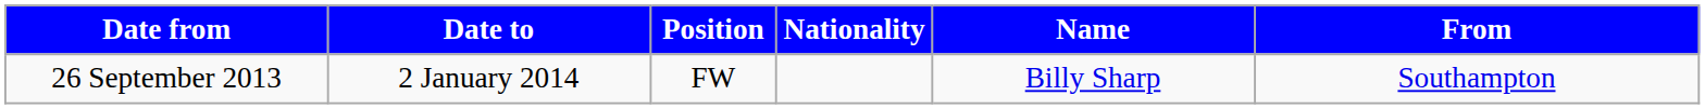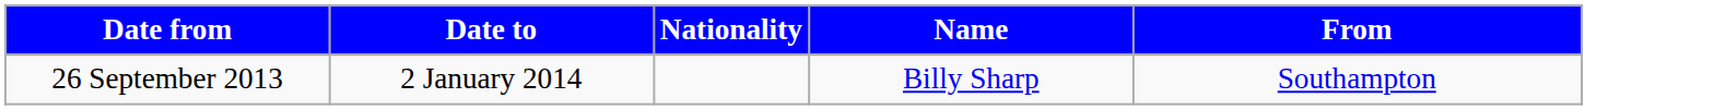 <table class="wikitable" style="text-align:center; font-size:90%">
 <tr>
 <th style="background:#00f; color:white; width:150px;">Date from</th>
 <th style="background:#00f; color:white; width:150px;">Date to</th>
-<th style="background:#00f; color:white; width:55px;">Position</th>
 <th style="background:#00f; color:white; width:55px;">Nationality</th>
 <th style="background:#00f; color:white; width:150px;">Name</th>
 <th style="background:#00f; color:white; width:210px;">From</th>
 </tr>
 <tr>
 <td>26 September 2013</td>
 <td>2 January 2014</td>
-<td>FW</td>
 <td></td>
 <td><a href='#'>Billy Sharp</a></td>
 <td><a href='#'>Southampton</a></td>
 </tr>
 </table>
